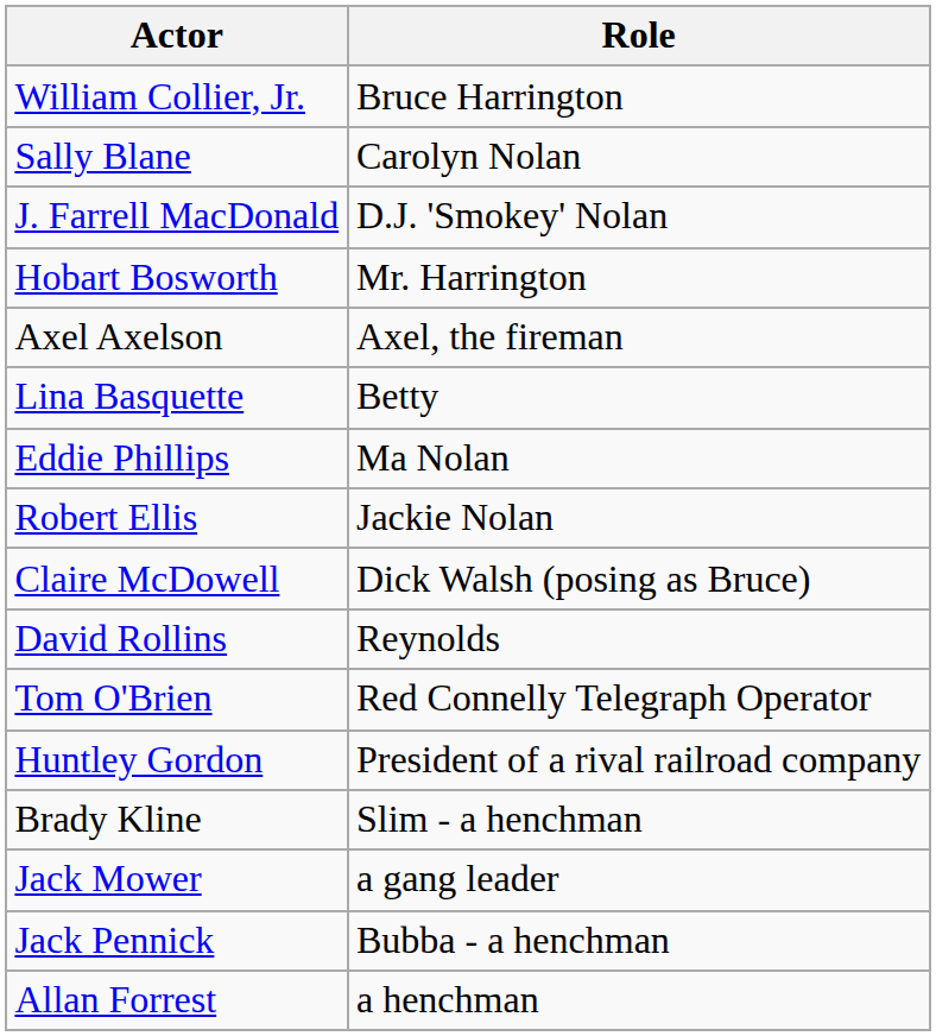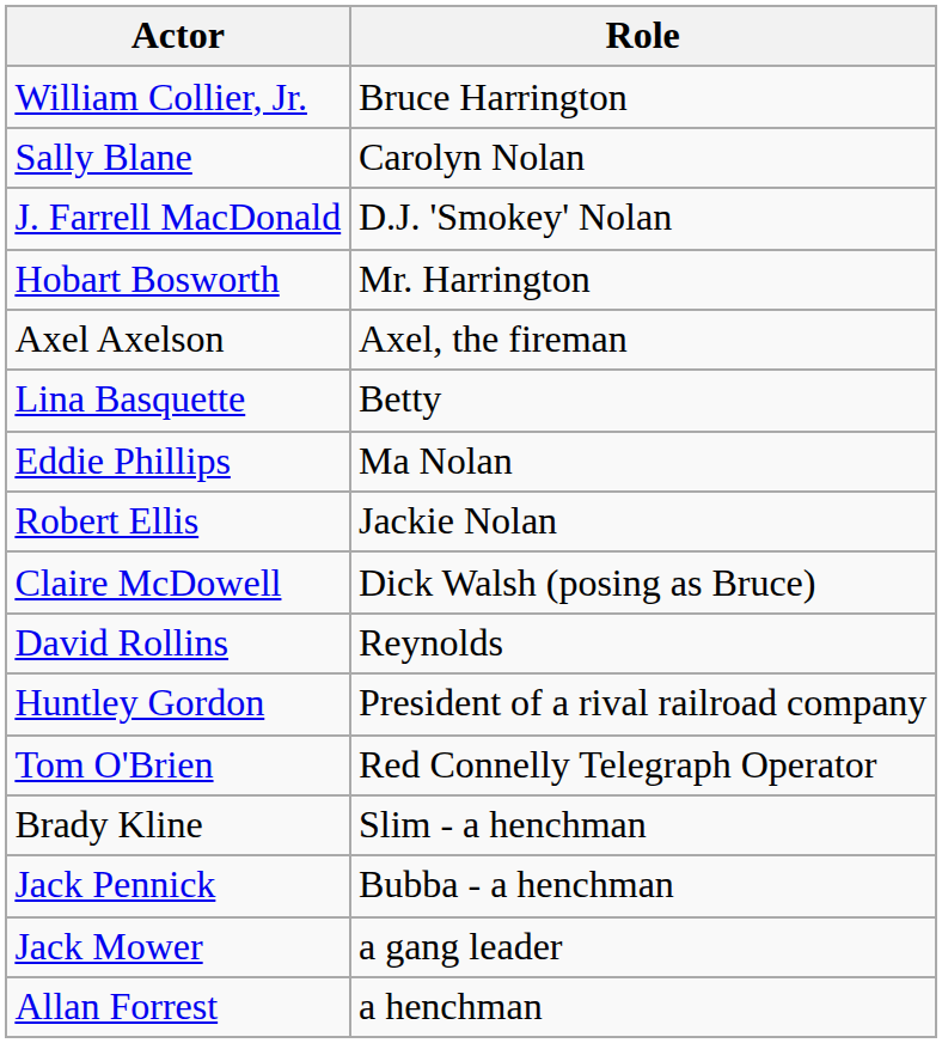 <table class="wikitable">
 <tr>
 <th>Actor</th>
 <th>Role</th>
 </tr>
 <tr>
 <td><a href='#'>William Collier, Jr.</a></td>
 <td>Bruce Harrington</td>
 </tr>
 <tr>
 <td><a href='#'>Sally Blane</a></td>
 <td>Carolyn Nolan</td>
 </tr>
 <tr>
 <td><a href='#'>J. Farrell MacDonald</a></td>
 <td>D.J. 'Smokey' Nolan</td>
 </tr>
 <tr>
 <td><a href='#'>Hobart Bosworth</a></td>
 <td>Mr. Harrington</td>
 </tr>
 <tr>
 <td>Axel Axelson</td>
 <td>Axel, the fireman</td>
 </tr>
 <tr>
 <td><a href='#'>Lina Basquette</a></td>
 <td>Betty</td>
 </tr>
 <tr>
 <td><a href='#'>Eddie Phillips</a></td>
 <td>Ma Nolan</td>
 </tr>
 <tr>
 <td><a href='#'>Robert Ellis</a></td>
 <td>Jackie Nolan</td>
 </tr>
 <tr>
 <td><a href='#'>Claire McDowell</a></td>
 <td>Dick Walsh (posing as Bruce)</td>
 </tr>
 <tr>
 <td><a href='#'>David Rollins</a></td>
 <td>Reynolds</td>
 </tr>
 <tr>
+<td><a href='#'>Huntley Gordon</a></td>
+<td>President of a rival railroad company</td>
+</tr>
+<tr>
 <td><a href='#'>Tom O'Brien</a></td>
 <td>Red Connelly Telegraph Operator</td>
-</tr>
-<tr>
-<td><a href='#'>Huntley Gordon</a></td>
-<td>President of a rival railroad company</td>
 </tr>
 <tr>
 <td>Brady Kline</td>
 <td>Slim - a henchman</td>
 </tr>
 <tr>
+<td><a href='#'>Jack Pennick</a></td>
+<td>Bubba - a henchman</td>
+</tr>
+<tr>
 <td><a href='#'>Jack Mower</a></td>
 <td>a gang leader</td>
-</tr>
-<tr>
-<td><a href='#'>Jack Pennick</a></td>
-<td>Bubba - a henchman</td>
 </tr>
 <tr>
 <td><a href='#'>Allan Forrest</a></td>
 <td>a henchman</td>
 </tr>
 <tr>
 </tr>
 </table>
